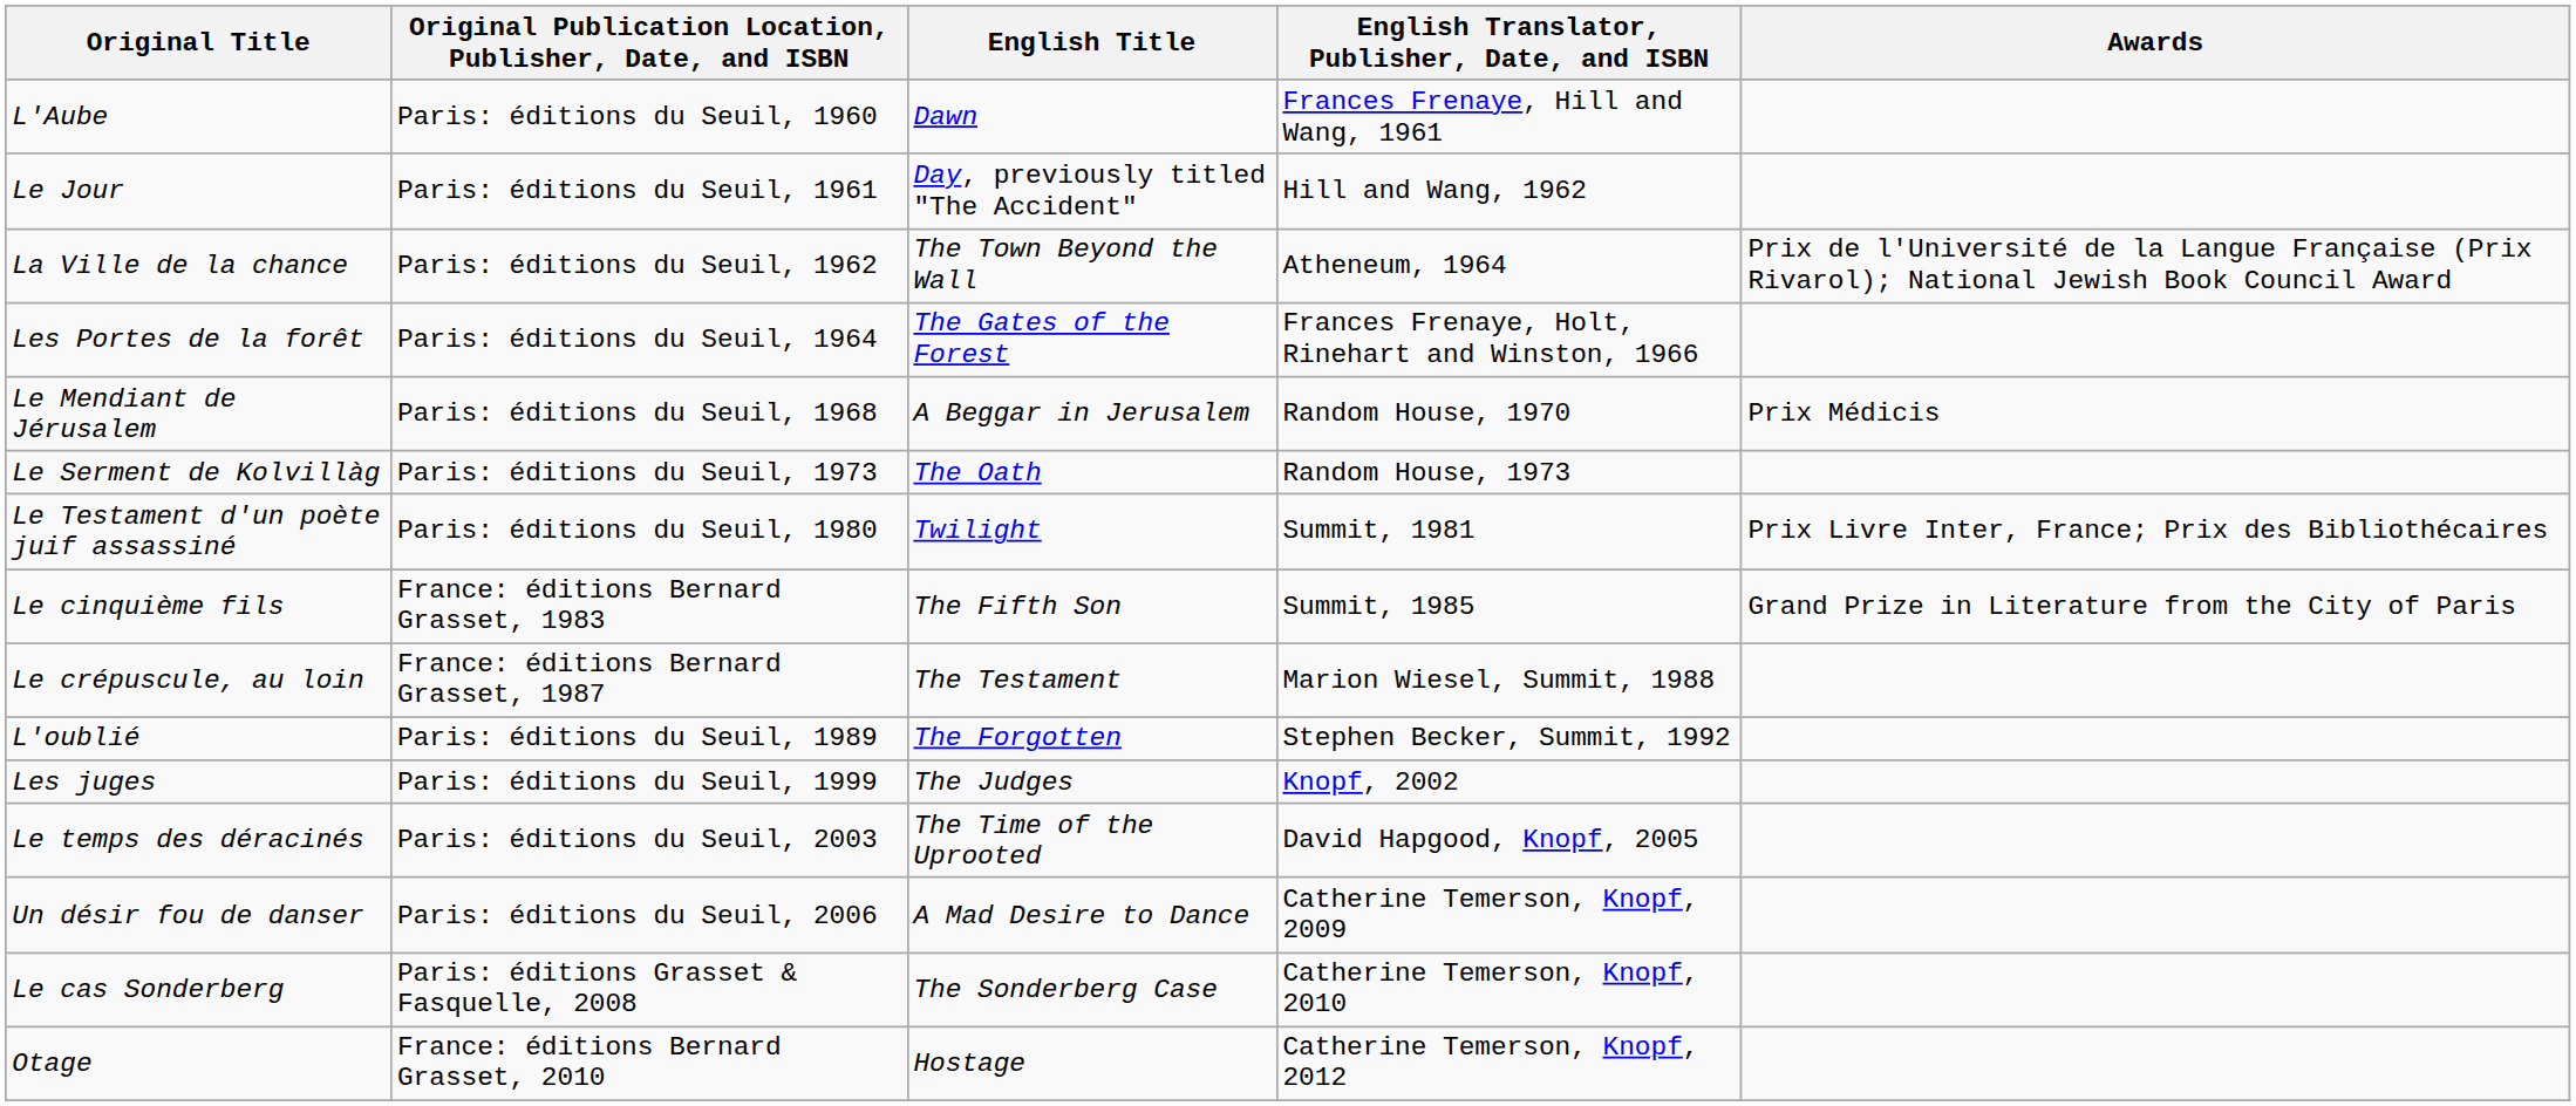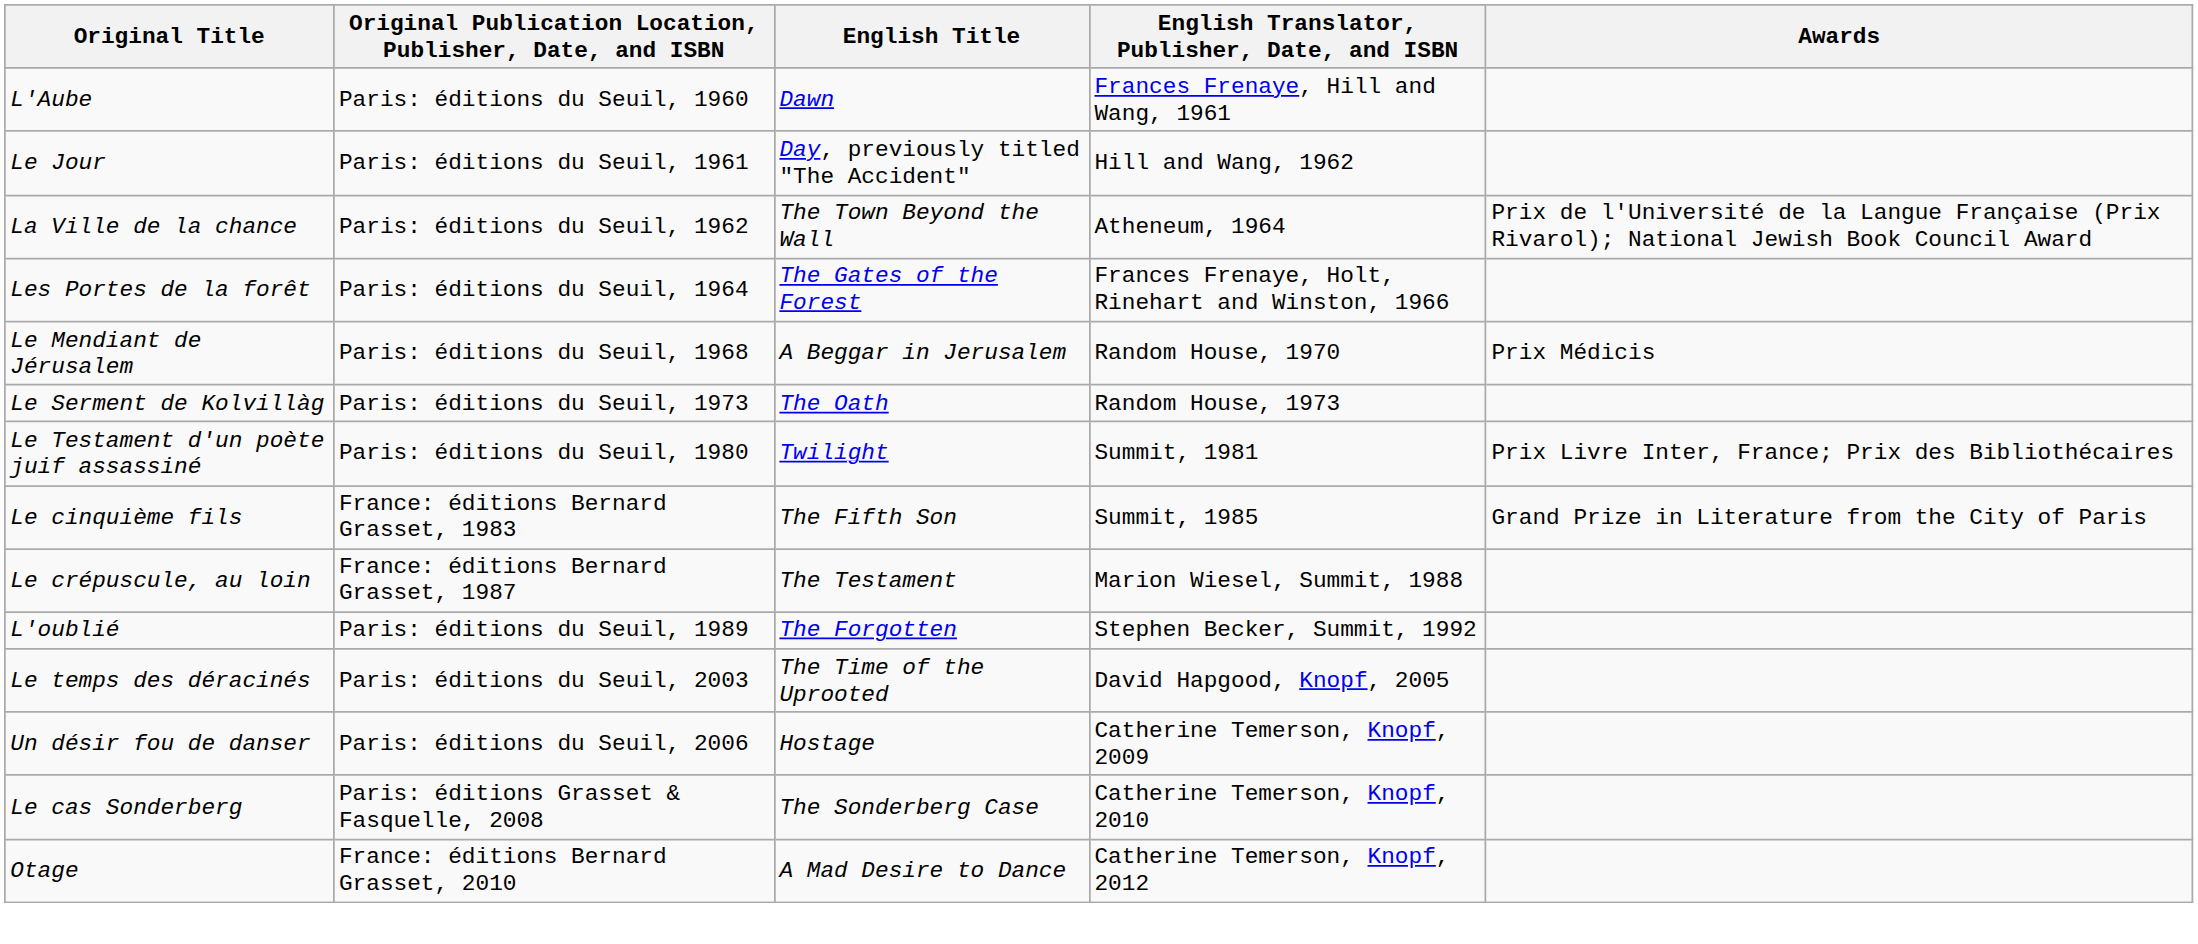 <table class="wikitable sortable">
 <tr>
 <th>Original Title</th>
 <th>Original Publication Location, Publisher, Date, and ISBN</th>
 <th>English Title</th>
 <th>English Translator, Publisher, Date, and ISBN</th>
 <th>Awards</th>
 </tr>
 <tr>
 <td><em>L'Aube</em></td>
 <td>Paris: éditions du Seuil, 1960 </td>
 <td><em><a href='#'>Dawn</a></em></td>
 <td><a href='#'>Frances Frenaye</a>, Hill and Wang, 1961 </td>
 <td></td>
 </tr>
 <tr>
 <td><em>Le Jour</em></td>
 <td>Paris: éditions du Seuil, 1961 </td>
 <td><em><a href='#'>Day</a></em>, previously titled "The Accident"</td>
 <td>Hill and Wang, 1962 </td>
 <td></td>
 </tr>
 <tr>
 <td><em>La Ville de la chance</em></td>
 <td>Paris: éditions du Seuil, 1962 </td>
 <td><em>The Town Beyond the Wall</em></td>
 <td>Atheneum, 1964 </td>
 <td>Prix de l'Université de la Langue Française (Prix Rivarol); National Jewish Book Council Award</td>
 </tr>
 <tr>
 <td><em>Les Portes de la forêt</em></td>
 <td>Paris: éditions du Seuil, 1964 </td>
 <td><em><a href='#'>The Gates of the Forest</a></em></td>
 <td>Frances Frenaye, Holt, Rinehart and Winston, 1966 </td>
 <td></td>
 </tr>
 <tr>
 <td><em>Le Mendiant de Jérusalem</em></td>
 <td>Paris: éditions du Seuil, 1968 </td>
 <td><em>A Beggar in Jerusalem</em></td>
 <td>Random House, 1970 </td>
 <td>Prix Médicis</td>
 </tr>
 <tr>
 <td><em>Le Serment de Kolvillàg</em></td>
 <td>Paris: éditions du Seuil, 1973 </td>
 <td><em><a href='#'>The Oath</a></em></td>
 <td>Random House, 1973 </td>
 <td></td>
 </tr>
 <tr>
 <td><em>Le Testament d'un poète juif assassiné</em></td>
 <td>Paris: éditions du Seuil, 1980 </td>
 <td><em><a href='#'>Twilight</a></em></td>
 <td>Summit, 1981 </td>
 <td>Prix Livre Inter, France; Prix des Bibliothécaires</td>
 </tr>
 <tr>
 <td><em>Le cinquième fils</em></td>
 <td>France: éditions Bernard Grasset, 1983 </td>
 <td><em>The Fifth Son</em></td>
 <td>Summit, 1985 </td>
 <td>Grand Prize in Literature from the City of Paris</td>
 </tr>
 <tr>
 <td><em>Le crépuscule, au loin</em></td>
 <td>France: éditions Bernard Grasset, 1987 </td>
 <td><em>The Testament</em></td>
 <td>Marion Wiesel, Summit, 1988 </td>
 <td></td>
 </tr>
 <tr>
 <td><em>L'oublié</em></td>
 <td>Paris: éditions du Seuil, 1989 </td>
 <td><em><a href='#'>The Forgotten</a></em></td>
 <td>Stephen Becker, Summit, 1992 </td>
 <td></td>
 </tr>
 <tr>
-<td><em>Les juges</em></td>
-<td>Paris: éditions du Seuil, 1999 </td>
-<td><em>The Judges</em></td>
-<td><a href='#'>Knopf</a>, 2002 </td>
-<td></td>
-</tr>
-<tr>
 <td><em>Le temps des déracinés</em></td>
 <td>Paris: éditions du Seuil, 2003 </td>
 <td><em>The Time of the Uprooted</em></td>
 <td>David Hapgood, <a href='#'>Knopf</a>, 2005 </td>
 <td></td>
 </tr>
 <tr>
 <td><em>Un désir fou de danser</em></td>
 <td>Paris: éditions du Seuil, 2006 </td>
-<td><em>A Mad Desire to Dance</em></td>
+<td><em>Hostage</em></td>
 <td>Catherine Temerson, <a href='#'>Knopf</a>, 2009 </td>
 <td></td>
 </tr>
 <tr>
 <td><em>Le cas Sonderberg</em></td>
 <td>Paris: éditions Grasset & Fasquelle, 2008 </td>
 <td><em>The Sonderberg Case</em></td>
 <td>Catherine Temerson, <a href='#'>Knopf</a>, 2010 </td>
 <td></td>
 </tr>
 <tr>
 <td><em>Otage</em></td>
 <td>France: éditions Bernard Grasset, 2010 </td>
-<td><em>Hostage</em></td>
+<td><em>A Mad Desire to Dance</em></td>
 <td>Catherine Temerson, <a href='#'>Knopf</a>, 2012 </td>
 <td></td>
 </tr>
 <tr>
 </tr>
 </table>
